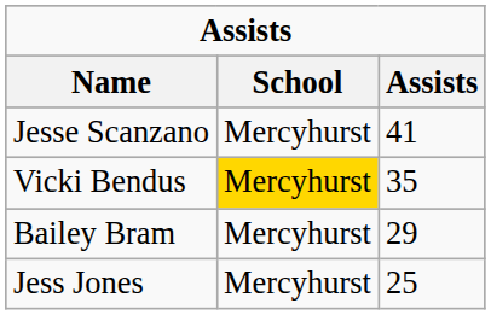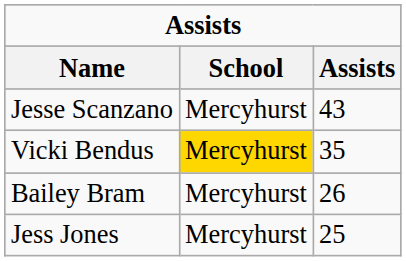 <table class="wikitable">
 <tr>
 <td colspan=3 style="text-align:center;"><strong>Assists</strong></td>
 </tr>
 <tr>
 <th>Name</th>
 <th>School</th>
 <th>Assists</th>
 </tr>
 <tr>
 <td>Jesse Scanzano</td>
 <td>Mercyhurst</td>
-<td>41</td>
+<td>43</td>
 </tr>
 <tr>
 <td>Vicki Bendus</td>
 <td style="background: gold;">Mercyhurst</td>
 <td>35</td>
 </tr>
 <tr>
 <td>Bailey Bram</td>
 <td>Mercyhurst</td>
-<td>29</td>
+<td>26</td>
 </tr>
 <tr>
 <td>Jess Jones</td>
 <td>Mercyhurst</td>
 <td>25</td>
 </tr>
 </table>
